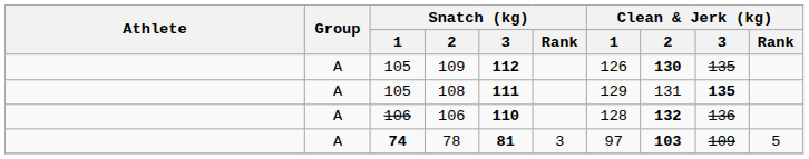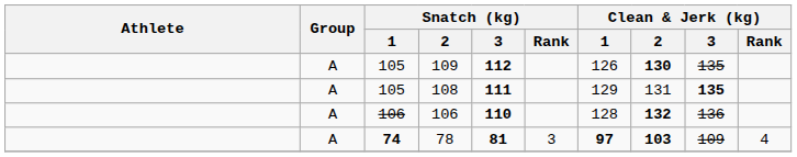 <table class = "wikitable sortable" style="text-align:center;">
 <tr>
 <th rowspan=2 class="unsortable" width=250>Athlete</th>
 <th rowspan=2 class="unsortable" width=50>Group</th>
 <th colspan=4>Snatch (kg)</th>
 <th colspan=4>Clean & Jerk (kg)</th>
 </tr>
 <tr>
 <th width=40 class="unsortable">1</th>
 <th width=40 class="unsortable">2</th>
 <th width=40 class="unsortable">3</th>
 <th width=40>Rank</th>
 <th width=40 class="unsortable">1</th>
 <th width=40 class="unsortable">2</th>
 <th width=40 class="unsortable">3</th>
 <th width=40>Rank</th>
 </tr>
 <tr>
 <td align=left></td>
 <td>A</td>
 <td>105</td>
 <td>109</td>
 <td><strong>112</strong></td>
 <td></td>
 <td>126</td>
 <td><strong>130</strong></td>
 <td><s>135</s></td>
 <td></td>
 </tr>
 <tr>
 <td align=left></td>
 <td>A</td>
 <td>105</td>
 <td>108</td>
 <td><strong>111</strong></td>
 <td></td>
 <td>129</td>
 <td>131</td>
 <td><strong>135</strong></td>
 <td></td>
 </tr>
 <tr>
 <td align=left></td>
 <td>A</td>
 <td><s>106</s></td>
 <td>106</td>
 <td><strong>110</strong></td>
 <td></td>
 <td>128</td>
 <td><strong>132</strong></td>
 <td><s>136</s></td>
 <td></td>
 </tr>
 <tr>
 <td align=left></td>
 <td>A</td>
 <td><strong>74</strong></td>
 <td>78</td>
 <td><strong>81</strong></td>
 <td>3</td>
-<td>97</td>
+<td><strong>97</strong></td>
 <td><strong>103</strong></td>
 <td><s>109</s></td>
-<td>5</td>
+<td>4</td>
 </tr>
 <tr>
 </tr>
 </table>
